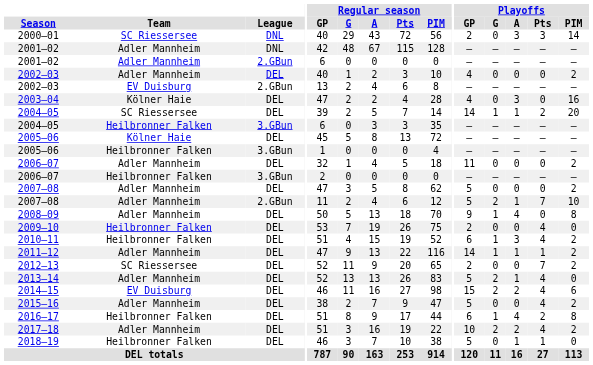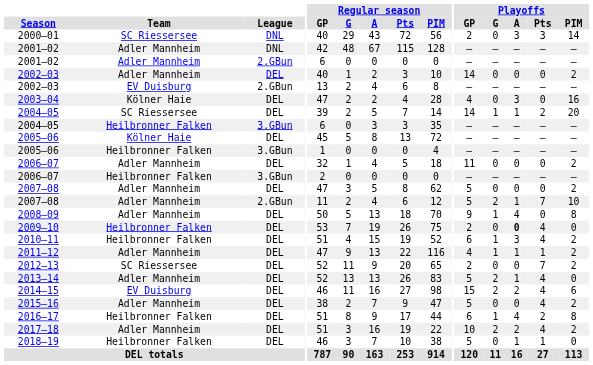 <table border="0" cellpadding="1" cellspacing="0" style="text-align:center; width:60em">
 <tr bgcolor="#e0e0e0">
 <th colspan="3" bgcolor="#ffffff"></th>
 <th rowspan="99" bgcolor="#ffffff"></th>
 <th colspan="5"><a href='#'>Regular season</a></th>
 <th rowspan="99" bgcolor="#ffffff"></th>
 <th colspan="5"><a href='#'>Playoffs</a></th>
 </tr>
 <tr bgcolor="#e0e0e0">
 <th><a href='#'>Season</a></th>
 <th>Team</th>
 <th>League</th>
 <th>GP</th>
 <th><a href='#'>G</a></th>
 <th><a href='#'>A</a></th>
 <th><a href='#'>Pts</a></th>
 <th><a href='#'>PIM</a></th>
 <th>GP</th>
 <th>G</th>
 <th>A</th>
 <th>Pts</th>
 <th>PIM</th>
 </tr>
 <tr>
 <td>2000–01</td>
 <td><a href='#'>SC Riessersee</a></td>
 <td><a href='#'>DNL</a></td>
 <td>40</td>
 <td>29</td>
 <td>43</td>
 <td>72</td>
 <td>56</td>
 <td>2</td>
 <td>0</td>
 <td>3</td>
 <td>3</td>
 <td>14</td>
 </tr>
 <tr bgcolor="#f0f0f0">
 <td>2001–02</td>
 <td>Adler Mannheim</td>
 <td>DNL</td>
 <td>42</td>
 <td>48</td>
 <td>67</td>
 <td>115</td>
 <td>128</td>
 <td>—</td>
 <td>—</td>
 <td>—</td>
 <td>—</td>
 <td>—</td>
 </tr>
 <tr>
 <td>2001–02</td>
 <td><a href='#'>Adler Mannheim</a></td>
 <td><a href='#'>2.GBun</a></td>
 <td>6</td>
 <td>0</td>
 <td>0</td>
 <td>0</td>
 <td>0</td>
 <td>—</td>
 <td>—</td>
 <td>—</td>
 <td>—</td>
 <td>—</td>
 </tr>
 <tr bgcolor="#f0f0f0">
 <td><a href='#'>2002–03</a></td>
 <td>Adler Mannheim</td>
 <td><a href='#'>DEL</a></td>
 <td>40</td>
 <td>1</td>
 <td>2</td>
 <td>3</td>
 <td>10</td>
-<td>4</td>
+<td>14</td>
 <td>0</td>
 <td>0</td>
 <td>0</td>
 <td>2</td>
 </tr>
 <tr>
 <td>2002–03</td>
 <td><a href='#'>EV Duisburg</a></td>
 <td>2.GBun</td>
 <td>13</td>
 <td>2</td>
 <td>4</td>
 <td>6</td>
 <td>8</td>
 <td>—</td>
 <td>—</td>
 <td>—</td>
 <td>—</td>
 <td>—</td>
 </tr>
 <tr bgcolor="#f0f0f0">
 <td><a href='#'>2003–04</a></td>
 <td>Kölner Haie</td>
 <td>DEL</td>
 <td>47</td>
 <td>2</td>
 <td>2</td>
 <td>4</td>
 <td>28</td>
 <td>4</td>
 <td>0</td>
 <td>3</td>
 <td>0</td>
 <td>16</td>
 </tr>
 <tr>
 <td><a href='#'>2004–05</a></td>
 <td>SC Riessersee</td>
 <td>DEL</td>
 <td>39</td>
 <td>2</td>
 <td>5</td>
 <td>7</td>
 <td>14</td>
 <td>14</td>
 <td>1</td>
 <td>1</td>
 <td>2</td>
 <td>20</td>
 </tr>
 <tr bgcolor="#f0f0f0">
 <td>2004–05</td>
 <td><a href='#'>Heilbronner Falken</a></td>
 <td><a href='#'>3.GBun</a></td>
 <td>6</td>
 <td>0</td>
 <td>3</td>
 <td>3</td>
 <td>35</td>
 <td>—</td>
 <td>—</td>
 <td>—</td>
 <td>—</td>
 <td>—</td>
 </tr>
 <tr>
 <td><a href='#'>2005–06</a></td>
 <td><a href='#'>Kölner Haie</a></td>
 <td>DEL</td>
 <td>45</td>
 <td>5</td>
 <td>8</td>
 <td>13</td>
 <td>72</td>
 <td>—</td>
 <td>—</td>
 <td>—</td>
 <td>—</td>
 <td>—</td>
 </tr>
 <tr bgcolor="#f0f0f0">
 <td>2005–06</td>
 <td>Heilbronner Falken</td>
 <td>3.GBun</td>
 <td>1</td>
 <td>0</td>
 <td>0</td>
 <td>0</td>
 <td>4</td>
 <td>—</td>
 <td>—</td>
 <td>—</td>
 <td>—</td>
 <td>—</td>
 </tr>
 <tr>
 <td><a href='#'>2006–07</a></td>
 <td>Adler Mannheim</td>
 <td>DEL</td>
 <td>32</td>
 <td>1</td>
 <td>4</td>
 <td>5</td>
 <td>18</td>
 <td>11</td>
 <td>0</td>
 <td>0</td>
 <td>0</td>
 <td>2</td>
 </tr>
 <tr bgcolor="#f0f0f0">
 <td>2006–07</td>
 <td>Heilbronner Falken</td>
 <td>3.GBun</td>
 <td>2</td>
 <td>0</td>
 <td>0</td>
 <td>0</td>
 <td>0</td>
 <td>—</td>
 <td>—</td>
 <td>—</td>
 <td>—</td>
 <td>—</td>
 </tr>
 <tr>
 <td><a href='#'>2007–08</a></td>
 <td>Adler Mannheim</td>
 <td>DEL</td>
 <td>47</td>
 <td>3</td>
 <td>5</td>
 <td>8</td>
 <td>62</td>
 <td>5</td>
 <td>0</td>
 <td>0</td>
 <td>0</td>
 <td>2</td>
 </tr>
 <tr bgcolor="#f0f0f0">
 <td>2007–08</td>
 <td>Adler Mannheim</td>
 <td>2.GBun</td>
 <td>11</td>
 <td>2</td>
 <td>4</td>
 <td>6</td>
 <td>12</td>
 <td>5</td>
 <td>2</td>
 <td>1</td>
 <td>7</td>
 <td>10</td>
 </tr>
 <tr>
 <td><a href='#'>2008–09</a></td>
 <td>Adler Mannheim</td>
 <td>DEL</td>
 <td>50</td>
 <td>5</td>
 <td>13</td>
 <td>18</td>
 <td>70</td>
 <td>9</td>
 <td>1</td>
 <td>4</td>
 <td>0</td>
 <td>8</td>
 </tr>
 <tr bgcolor="#f0f0f0">
 <td><a href='#'>2009–10</a></td>
 <td><a href='#'>Heilbronner Falken</a></td>
 <td>DEL</td>
 <td>53</td>
 <td>7</td>
 <td>19</td>
 <td>26</td>
 <td>75</td>
 <td>2</td>
 <td>0</td>
-<td>0</td>
+<td><strong>0</strong></td>
 <td>4</td>
 <td>0</td>
 </tr>
 <tr>
 <td><a href='#'>2010–11</a></td>
 <td>Heilbronner Falken</td>
 <td>DEL</td>
 <td>51</td>
 <td>4</td>
 <td>15</td>
 <td>19</td>
 <td>52</td>
 <td>6</td>
 <td>1</td>
 <td>3</td>
 <td>4</td>
 <td>2</td>
 </tr>
 <tr bgcolor="#f0f0f0">
 <td><a href='#'>2011–12</a></td>
 <td>Adler Mannheim</td>
 <td>DEL</td>
 <td>47</td>
 <td>9</td>
 <td>13</td>
 <td>22</td>
 <td>116</td>
-<td>14</td>
+<td>4</td>
 <td>1</td>
 <td>1</td>
 <td>1</td>
 <td>2</td>
 </tr>
 <tr>
 <td><a href='#'>2012–13</a></td>
 <td>SC Riessersee</td>
 <td>DEL</td>
 <td>52</td>
 <td>11</td>
 <td>9</td>
 <td>20</td>
 <td>65</td>
 <td>2</td>
 <td>0</td>
 <td>0</td>
 <td>7</td>
 <td>2</td>
 </tr>
 <tr bgcolor="#f0f0f0">
 <td><a href='#'>2013–14</a></td>
 <td>Adler Mannheim</td>
 <td>DEL</td>
 <td>52</td>
 <td>13</td>
 <td>13</td>
 <td>26</td>
 <td>83</td>
 <td>5</td>
 <td>2</td>
 <td>1</td>
 <td>4</td>
 <td>0</td>
 </tr>
 <tr>
 <td><a href='#'>2014–15</a></td>
 <td><a href='#'>EV Duisburg</a></td>
 <td>DEL</td>
 <td>46</td>
 <td>11</td>
 <td>16</td>
 <td>27</td>
 <td>98</td>
 <td>15</td>
 <td>2</td>
 <td>2</td>
 <td>4</td>
 <td>6</td>
 </tr>
 <tr bgcolor="#f0f0f0">
 <td><a href='#'>2015–16</a></td>
 <td>Adler Mannheim</td>
 <td>DEL</td>
 <td>38</td>
 <td>2</td>
 <td>7</td>
 <td>9</td>
 <td>47</td>
 <td>5</td>
 <td>0</td>
 <td>0</td>
 <td>4</td>
 <td>2</td>
 </tr>
 <tr>
 <td><a href='#'>2016–17</a></td>
 <td>Heilbronner Falken</td>
 <td>DEL</td>
 <td>51</td>
 <td>8</td>
 <td>9</td>
 <td>17</td>
 <td>44</td>
 <td>6</td>
 <td>1</td>
 <td>4</td>
 <td>2</td>
 <td>8</td>
 </tr>
 <tr bgcolor="#f0f0f0">
 <td><a href='#'>2017–18</a></td>
 <td>Adler Mannheim</td>
 <td>DEL</td>
 <td>51</td>
 <td>3</td>
 <td>16</td>
 <td>19</td>
 <td>22</td>
 <td>10</td>
 <td>2</td>
 <td>2</td>
 <td>4</td>
 <td>2</td>
 </tr>
 <tr>
 <td><a href='#'>2018–19</a></td>
 <td>Heilbronner Falken</td>
 <td>DEL</td>
 <td>46</td>
 <td>3</td>
 <td>7</td>
 <td>10</td>
 <td>38</td>
 <td>5</td>
 <td>0</td>
 <td>1</td>
 <td>1</td>
 <td>0</td>
 </tr>
 <tr bgcolor="#e0e0e0">
 <th colspan="3">DEL totals</th>
 <th>787</th>
 <th>90</th>
 <th>163</th>
 <th>253</th>
 <th>914</th>
 <th>120</th>
 <th>11</th>
 <th>16</th>
 <th>27</th>
 <th>113</th>
 </tr>
 </table>
